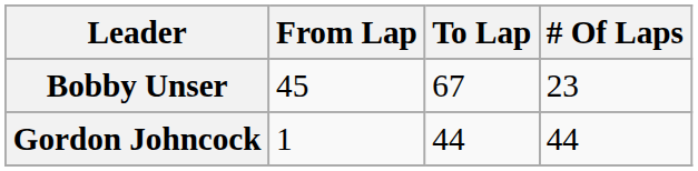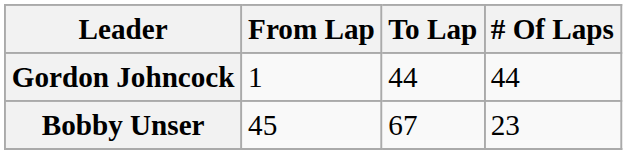 <table class="wikitable" style="font-size:95%;">
 <tr>
 <th>Leader</th>
 <th>From Lap</th>
 <th>To Lap</th>
 <th># Of Laps</th>
 </tr>
 <tr>
+<th>Gordon Johncock</th>
+<td>1</td>
+<td>44</td>
+<td>44</td>
+</tr>
+<tr>
 <th>Bobby Unser</th>
 <td>45</td>
 <td>67</td>
 <td>23</td>
 </tr>
 <tr>
-<th>Gordon Johncock</th>
-<td>1</td>
-<td>44</td>
-<td>44</td>
-</tr>
-<tr>
 </tr>
 </table>
